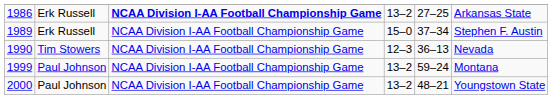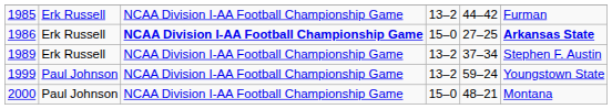 <table class="wikitable">
 <tr>
+</tr>
+<tr>
+<td><a href='#'>1985</a></td>
+<td><a href='#'>Erk Russell</a></td>
+<td><a href='#'>NCAA Division I-AA Football Championship Game</a></td>
+<td>13–2</td>
+<td>44–42</td>
+<td><a href='#'>Furman</a></td>
 </tr>
 <tr>
 <td><a href='#'>1986</a></td>
 <td>Erk Russell</td>
 <td><strong><a href='#'>NCAA Division I-AA Football Championship Game</a></strong></td>
-<td>13–2</td>
+<td>15–0</td>
 <td>27–25</td>
-<td><a href='#'>Arkansas State</a></td>
+<td><strong><a href='#'>Arkansas State</a></strong></td>
 </tr>
 <tr>
 <td><a href='#'>1989</a></td>
 <td>Erk Russell</td>
 <td><a href='#'>NCAA Division I-AA Football Championship Game</a></td>
-<td>15–0</td>
+<td>13–2</td>
 <td>37–34</td>
 <td><a href='#'>Stephen F. Austin</a></td>
-</tr>
-<tr>
-<td><a href='#'>1990</a></td>
-<td><a href='#'>Tim Stowers</a></td>
-<td><a href='#'>NCAA Division I-AA Football Championship Game</a></td>
-<td>12–3</td>
-<td>36–13</td>
-<td><a href='#'>Nevada</a></td>
 </tr>
 <tr>
 <td><a href='#'>1999</a></td>
 <td><a href='#'>Paul Johnson</a></td>
 <td><a href='#'>NCAA Division I-AA Football Championship Game</a></td>
 <td>13–2</td>
 <td>59–24</td>
-<td><a href='#'>Montana</a></td>
+<td><a href='#'>Youngstown State</a></td>
 </tr>
 <tr>
 <td><a href='#'>2000</a></td>
 <td>Paul Johnson</td>
 <td><a href='#'>NCAA Division I-AA Football Championship Game</a></td>
-<td>13–2</td>
+<td>15–0</td>
 <td>48–21</td>
-<td><a href='#'>Youngstown State</a></td>
+<td><a href='#'>Montana</a></td>
 </tr>
 </table>
